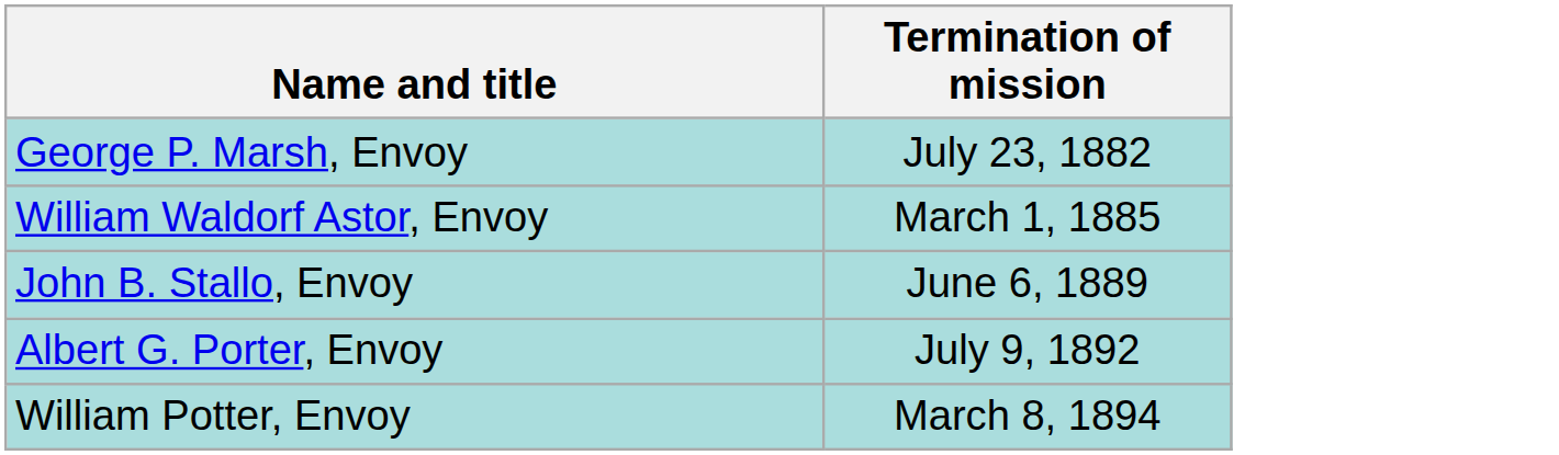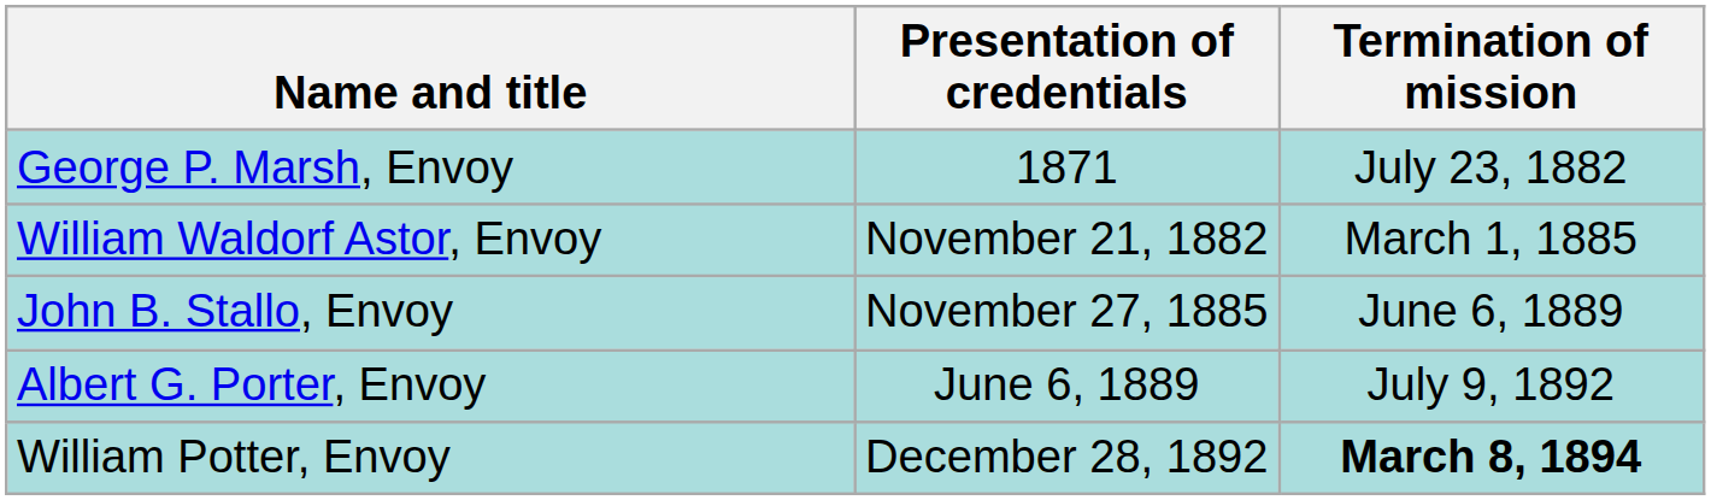 <table class=wikitable>
 <tr>
 <th align=center valign=bottom width="50%">Name and title</th>
+<th valign=bottom width="25%">Presentation of<br>credentials</th>
 <th valign=bottom width="25%">Termination of<br>mission</th>
 </tr>
 <tr bgcolor="#aadddd">
 <td><a href='#'>George P. Marsh</a>, Envoy</td>
+<td align=center>1871</td>
 <td align=center>July 23, 1882</td>
 </tr>
 <tr bgcolor="#aadddd">
 <td><a href='#'>William Waldorf Astor</a>, Envoy</td>
+<td align=center>November 21, 1882</td>
 <td align=center>March 1, 1885</td>
 </tr>
 <tr bgcolor="#aadddd">
 <td><a href='#'>John B. Stallo</a>, Envoy</td>
+<td align=center>November 27, 1885</td>
 <td align=center>June 6, 1889</td>
 </tr>
 <tr bgcolor="#aadddd">
 <td><a href='#'>Albert G. Porter</a>, Envoy</td>
+<td align=center>June 6, 1889</td>
 <td align=center>July 9, 1892</td>
 </tr>
 <tr bgcolor="#aadddd">
 <td>William Potter, Envoy</td>
-<td align=center>March 8, 1894</td>
+<td align=center>December 28, 1892</td>
+<td align=center><strong>March 8, 1894</strong></td>
 </tr>
 </table>
